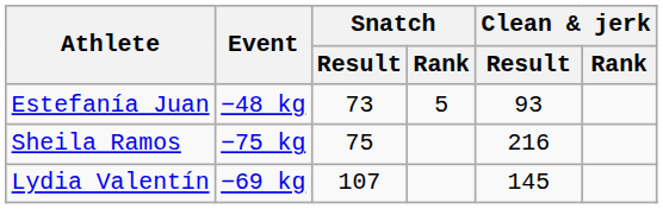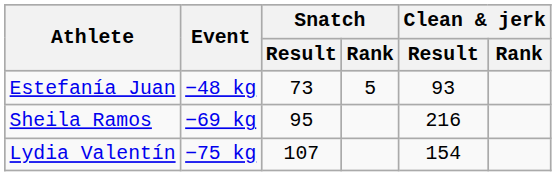 <table class="wikitable" style="font-size:90%">
 <tr>
 <th rowspan="2">Athlete</th>
 <th rowspan="2">Event</th>
 <th colspan="2">Snatch</th>
 <th colspan="2">Clean & jerk</th>
 </tr>
 <tr>
 <th>Result</th>
 <th>Rank</th>
 <th>Result</th>
 <th>Rank</th>
 </tr>
 <tr align=center>
 <td align=left><a href='#'>Estefanía Juan</a></td>
 <td align=left><a href='#'>−48 kg</a></td>
 <td>73</td>
 <td>5</td>
 <td>93</td>
 <td></td>
 </tr>
 <tr align=center>
 <td align=left><a href='#'>Sheila Ramos</a></td>
-<td align=left><a href='#'>−75 kg</a></td>
-<td>75</td>
+<td align=left><a href='#'>−69 kg</a></td>
+<td>95</td>
 <td></td>
 <td>216</td>
 <td></td>
 </tr>
 <tr align=center>
 <td align=left><a href='#'>Lydia Valentín</a></td>
-<td align=left><a href='#'>−69 kg</a></td>
+<td align=left><a href='#'>−75 kg</a></td>
 <td>107</td>
 <td></td>
-<td>145</td>
+<td>154</td>
 <td></td>
 </tr>
 </table>
